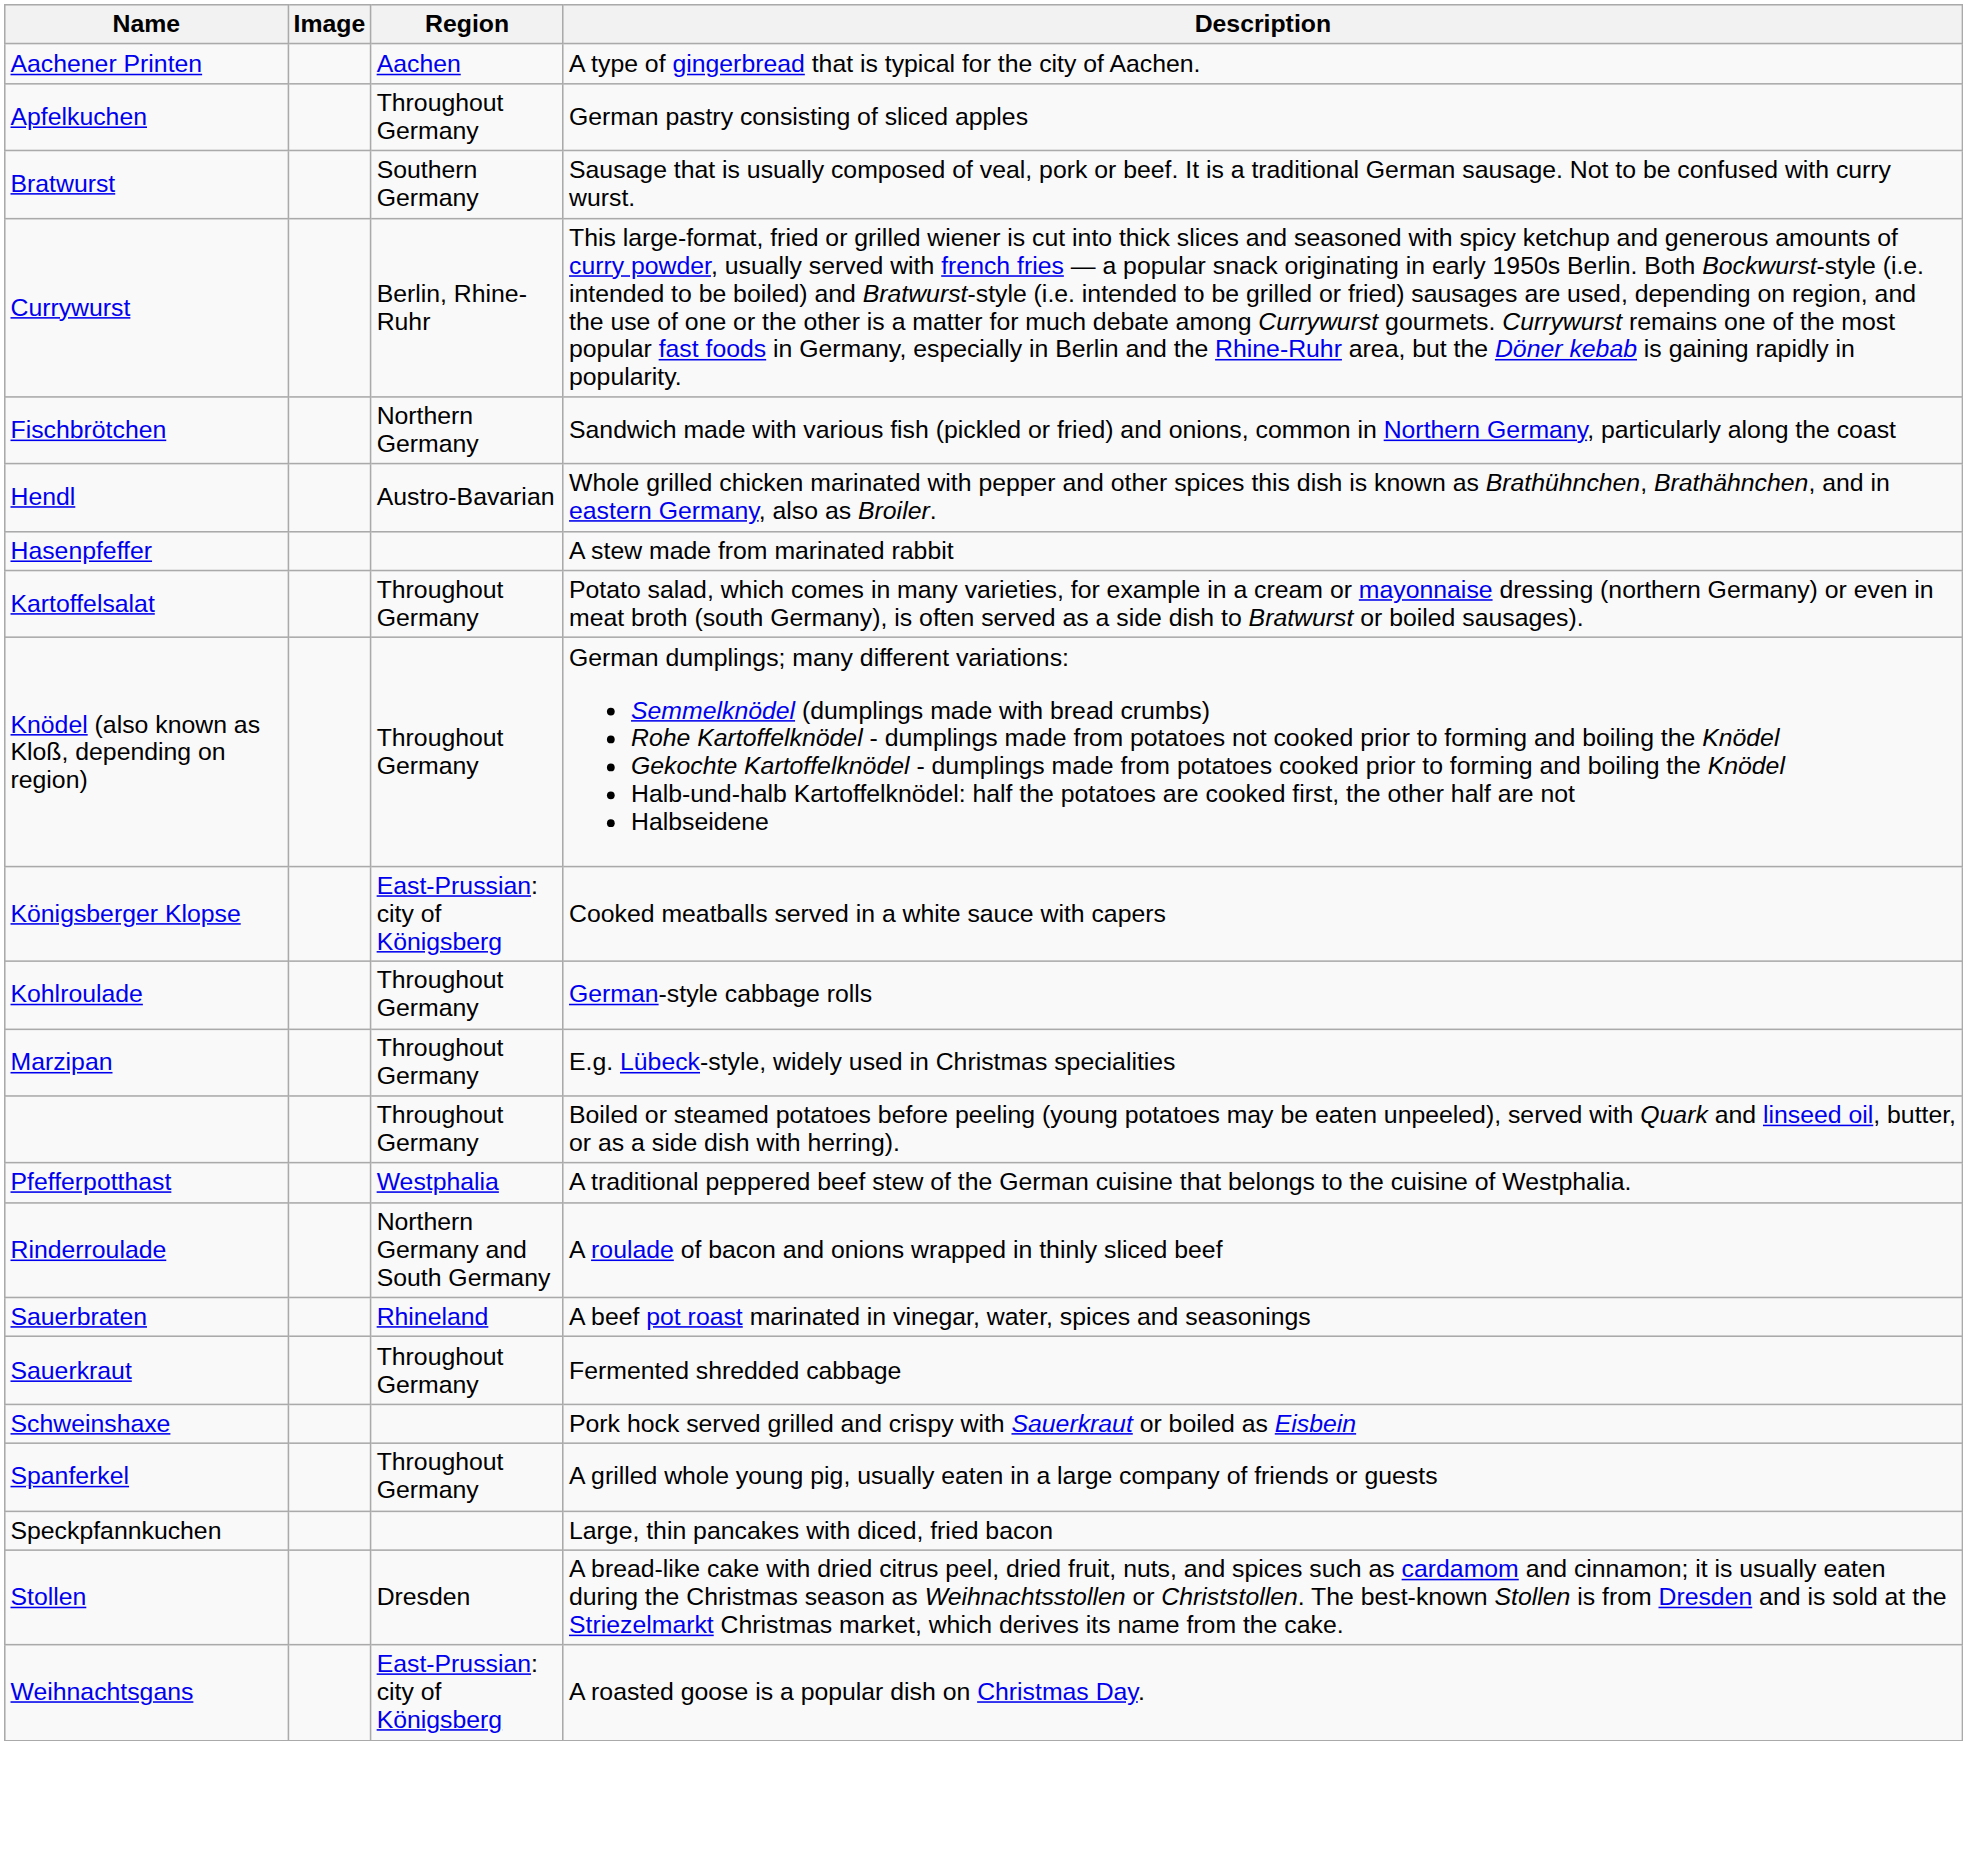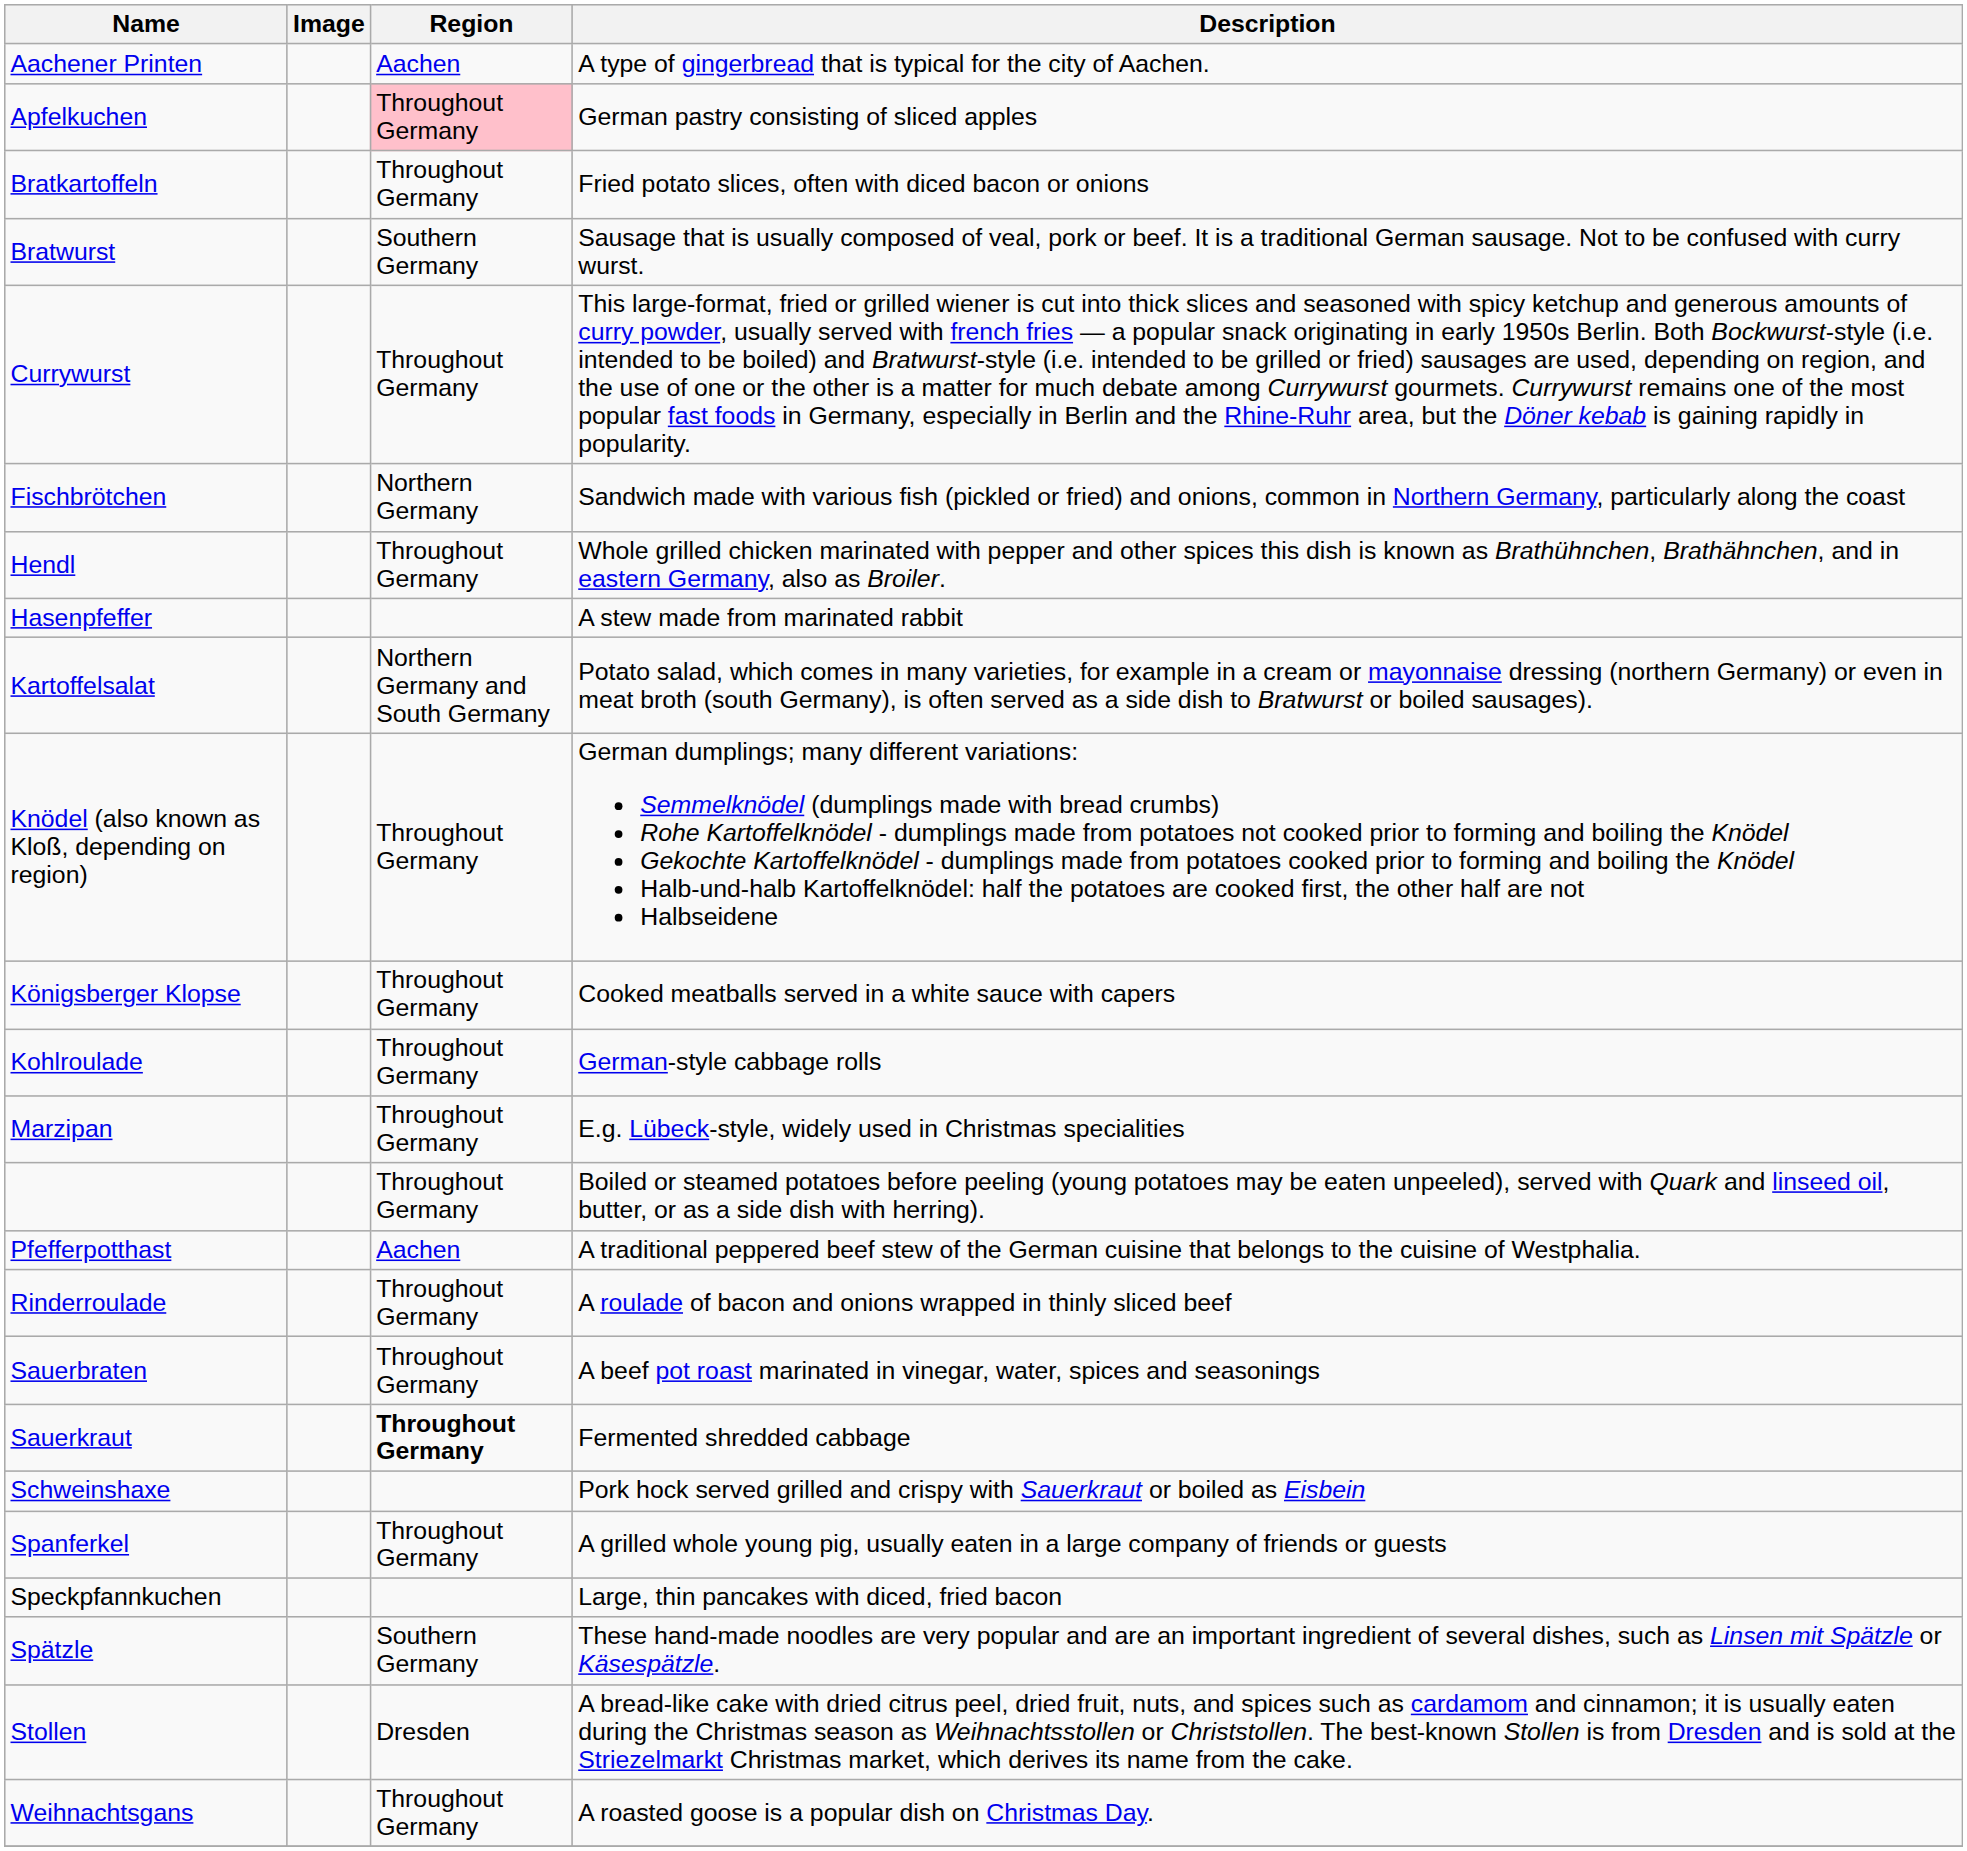 <table class="wikitable sortable" style="width:100%;">
 <tr>
 <th>Name</th>
 <th>Image</th>
 <th>Region</th>
 <th>Description</th>
 </tr>
 <tr>
 <td><a href='#'>Aachener Printen</a></td>
 <td></td>
 <td><a href='#'>Aachen</a></td>
 <td>A type of <a href='#'>gingerbread</a> that is typical for the city of Aachen.</td>
 </tr>
 <tr>
 <td><a href='#'>Apfelkuchen</a></td>
 <td></td>
+<td style="background: pink;">Throughout Germany</td>
+<td>German pastry consisting of sliced apples</td>
+</tr>
+<tr>
+<td><a href='#'>Bratkartoffeln</a></td>
+<td></td>
 <td>Throughout Germany</td>
-<td>German pastry consisting of sliced apples</td>
+<td>Fried potato slices, often with diced bacon or onions</td>
 </tr>
 <tr>
 <td><a href='#'>Bratwurst</a></td>
 <td></td>
 <td>Southern Germany</td>
 <td>Sausage that is usually composed of veal, pork or beef. It is a traditional German sausage. Not to be confused with curry wurst.</td>
 </tr>
 <tr>
 <td><a href='#'>Currywurst</a></td>
 <td></td>
-<td>Berlin, Rhine-Ruhr</td>
+<td>Throughout Germany</td>
 <td>This large-format, fried or grilled wiener is cut into thick slices and seasoned with spicy ketchup and generous amounts of <a href='#'>curry powder</a>, usually served with <a href='#'>french fries</a> — a popular snack originating in early 1950s Berlin. Both <em>Bockwurst</em>-style (i.e. intended to be boiled) and <em>Bratwurst</em>-style (i.e. intended to be grilled or fried) sausages are used, depending on region, and the use of one or the other is a matter for much debate among <em>Currywurst</em> gourmets. <em>Currywurst</em> remains one of the most popular <a href='#'>fast foods</a> in Germany, especially in Berlin and the <a href='#'>Rhine-Ruhr</a> area, but the <em><a href='#'>Döner kebab</a></em> is gaining rapidly in popularity.</td>
 </tr>
 <tr>
 <td><a href='#'>Fischbrötchen</a></td>
 <td></td>
 <td>Northern Germany</td>
 <td>Sandwich made with various fish (pickled or fried) and onions, common in <a href='#'>Northern Germany</a>, particularly along the coast</td>
 </tr>
 <tr>
 <td><a href='#'>Hendl</a></td>
 <td></td>
-<td>Austro-Bavarian</td>
+<td>Throughout Germany</td>
 <td>Whole grilled chicken marinated with pepper and other spices this dish is known as <em>Brathühnchen</em>, <em>Brathähnchen</em>, and in <a href='#'>eastern Germany</a>, also as <em>Broiler</em>.</td>
 </tr>
 <tr>
 <td><a href='#'>Hasenpfeffer</a></td>
 <td></td>
 <td></td>
 <td>A stew made from marinated rabbit</td>
 </tr>
 <tr>
 <td><a href='#'>Kartoffelsalat</a></td>
 <td></td>
-<td>Throughout Germany</td>
+<td>Northern Germany and South Germany</td>
 <td>Potato salad, which comes in many varieties, for example in a cream or <a href='#'>mayonnaise</a> dressing (northern Germany) or even in meat broth (south Germany), is often served as a side dish to <em>Bratwurst</em> or boiled sausages).</td>
 </tr>
 <tr>
 <td><a href='#'>Knödel</a> (also known as Kloß, depending on region)</td>
 <td></td>
 <td>Throughout Germany</td>
 <td>German dumplings; many different variations:<br><ul><li><em><a href='#'>Semmelknödel</a></em> (dumplings made with bread crumbs)</li><li><em>Rohe Kartoffelknödel</em> - dumplings made from potatoes not cooked prior to forming and boiling the <em>Knödel</em></li><li><em>Gekochte Kartoffelknödel</em> - dumplings made from potatoes cooked prior to forming and boiling the <em>Knödel</em></li><li>Halb-und-halb Kartoffelknödel: half the potatoes are cooked first, the other half are not</li><li>Halbseidene</li></ul></td>
 </tr>
 <tr>
 <td><a href='#'>Königsberger Klopse</a></td>
 <td></td>
-<td><a href='#'>East-Prussian</a>: city of <a href='#'>Königsberg</a></td>
+<td>Throughout Germany</td>
 <td>Cooked meatballs served in a white sauce with capers</td>
 </tr>
 <tr>
 <td><a href='#'>Kohlroulade</a></td>
 <td></td>
 <td>Throughout Germany</td>
 <td><a href='#'>German</a>-style cabbage rolls</td>
 </tr>
 <tr>
 <td><a href='#'>Marzipan</a></td>
 <td></td>
 <td>Throughout Germany</td>
 <td>E.g. <a href='#'>Lübeck</a>-style, widely used in Christmas specialities</td>
 </tr>
 <tr>
 <td></td>
 <td></td>
 <td>Throughout Germany</td>
 <td>Boiled or steamed potatoes before peeling (young potatoes may be eaten unpeeled), served with <em>Quark</em> and <a href='#'>linseed oil</a>, butter, or as a side dish with herring).</td>
 </tr>
 <tr>
 <td><a href='#'>Pfefferpotthast</a></td>
 <td></td>
-<td><a href='#'>Westphalia</a></td>
+<td><a href='#'>Aachen</a></td>
 <td>A traditional peppered beef stew of the German cuisine that belongs to the cuisine of Westphalia.</td>
 </tr>
 <tr>
 <td><a href='#'>Rinderroulade</a></td>
 <td></td>
-<td>Northern Germany and South Germany</td>
+<td>Throughout Germany</td>
 <td>A <a href='#'>roulade</a> of bacon and onions wrapped in thinly sliced beef</td>
 </tr>
 <tr>
 <td><a href='#'>Sauerbraten</a></td>
 <td></td>
-<td><a href='#'>Rhineland</a></td>
+<td>Throughout Germany</td>
 <td>A beef <a href='#'>pot roast</a> marinated in vinegar, water, spices and seasonings</td>
 </tr>
 <tr>
 <td><a href='#'>Sauerkraut</a></td>
 <td></td>
-<td>Throughout Germany</td>
+<td><strong>Throughout Germany</strong></td>
 <td>Fermented shredded cabbage</td>
 </tr>
 <tr>
 <td><a href='#'>Schweinshaxe</a></td>
 <td></td>
 <td></td>
 <td>Pork hock served grilled and crispy with <em><a href='#'>Sauerkraut</a></em> or boiled as <em><a href='#'>Eisbein</a></em></td>
 </tr>
 <tr>
 <td><a href='#'>Spanferkel</a></td>
 <td></td>
 <td>Throughout Germany</td>
 <td>A grilled whole young pig, usually eaten in a large company of friends or guests</td>
 </tr>
 <tr>
 <td>Speckpfannkuchen</td>
 <td></td>
 <td></td>
 <td>Large, thin pancakes with diced, fried bacon</td>
 </tr>
 <tr>
+<td><a href='#'>Spätzle</a></td>
+<td></td>
+<td>Southern Germany</td>
+<td>These hand-made noodles are very popular and are an important ingredient of several dishes, such as <em><a href='#'>Linsen mit Spätzle</a></em> or <em><a href='#'>Käsespätzle</a></em>.</td>
+</tr>
+<tr>
 <td><a href='#'>Stollen</a></td>
 <td></td>
 <td>Dresden</td>
 <td>A bread-like cake with dried citrus peel, dried fruit, nuts, and spices such as <a href='#'>cardamom</a> and cinnamon; it is usually eaten during the Christmas season as <em>Weihnachtsstollen</em> or <em>Christstollen</em>. The best-known <em>Stollen</em> is from <a href='#'>Dresden</a> and is sold at the <a href='#'>Striezelmarkt</a> Christmas market, which derives its name from the cake.</td>
 </tr>
 <tr>
 <td><a href='#'>Weihnachtsgans</a></td>
 <td></td>
-<td><a href='#'>East-Prussian</a>: city of <a href='#'>Königsberg</a></td>
+<td>Throughout Germany</td>
 <td>A roasted goose is a popular dish on <a href='#'>Christmas Day</a>.</td>
 </tr>
 <tr>
 </tr>
 </table>
